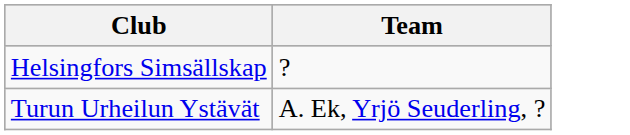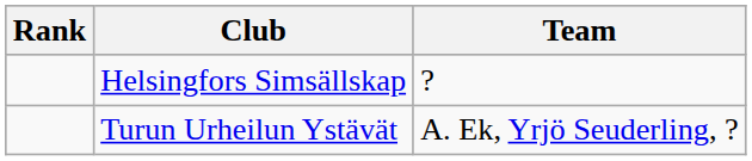 <table class="wikitable" style="text-align:center">
 <tr>
+<th>Rank</th>
 <th>Club</th>
 <th>Team</th>
 </tr>
 <tr>
+<td></td>
 <td align=left><a href='#'>Helsingfors Simsällskap</a></td>
 <td align=left>?</td>
 </tr>
 <tr>
+<td></td>
 <td align=left><a href='#'>Turun Urheilun Ystävät</a></td>
 <td align=left>A. Ek, <a href='#'>Yrjö Seuderling</a>, ?</td>
 </tr>
 </table>
